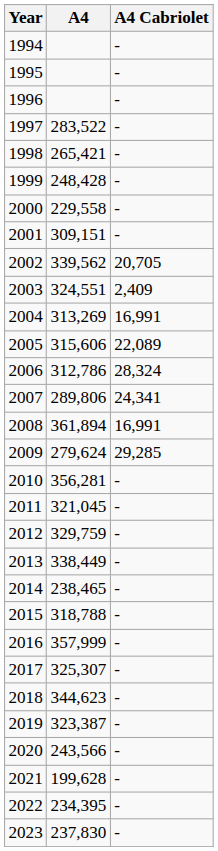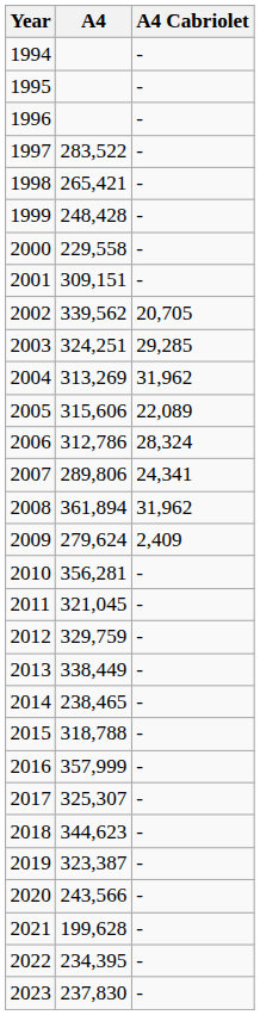 <table class="wikitable sticky-header">
 <tr>
 <th>Year</th>
 <th>A4</th>
 <th>A4 Cabriolet</th>
 </tr>
 <tr>
 <td>1994</td>
 <td></td>
 <td>-</td>
 </tr>
 <tr>
 <td>1995</td>
 <td></td>
 <td>-</td>
 </tr>
 <tr>
 <td>1996</td>
 <td></td>
 <td>-</td>
 </tr>
 <tr>
 <td>1997</td>
 <td>283,522</td>
 <td>-</td>
 </tr>
 <tr>
 <td>1998</td>
 <td>265,421</td>
 <td>-</td>
 </tr>
 <tr>
 <td>1999</td>
 <td>248,428</td>
 <td>-</td>
 </tr>
 <tr>
 <td>2000</td>
 <td>229,558</td>
 <td>-</td>
 </tr>
 <tr>
 <td>2001</td>
 <td>309,151</td>
 <td>-</td>
 </tr>
 <tr>
 <td>2002</td>
 <td>339,562</td>
 <td>20,705</td>
 </tr>
 <tr>
 <td>2003</td>
-<td>324,551</td>
-<td>2,409</td>
+<td>324,251</td>
+<td>29,285</td>
 </tr>
 <tr>
 <td>2004</td>
 <td>313,269</td>
-<td>16,991</td>
+<td>31,962</td>
 </tr>
 <tr>
 <td>2005</td>
 <td>315,606</td>
 <td>22,089</td>
 </tr>
 <tr>
 <td>2006</td>
 <td>312,786</td>
 <td>28,324</td>
 </tr>
 <tr>
 <td>2007</td>
 <td>289,806</td>
 <td>24,341</td>
 </tr>
 <tr>
 <td>2008</td>
 <td>361,894</td>
-<td>16,991</td>
+<td>31,962</td>
 </tr>
 <tr>
 <td>2009</td>
 <td>279,624</td>
-<td>29,285</td>
+<td>2,409</td>
 </tr>
 <tr>
 <td>2010</td>
 <td>356,281</td>
 <td>-</td>
 </tr>
 <tr>
 <td>2011</td>
 <td>321,045</td>
 <td>-</td>
 </tr>
 <tr>
 <td>2012</td>
 <td>329,759</td>
 <td>-</td>
 </tr>
 <tr>
 <td>2013</td>
 <td>338,449</td>
 <td>-</td>
 </tr>
 <tr>
 <td>2014</td>
 <td>238,465</td>
 <td>-</td>
 </tr>
 <tr>
 <td>2015</td>
 <td>318,788</td>
 <td>-</td>
 </tr>
 <tr>
 <td>2016</td>
 <td>357,999</td>
 <td>-</td>
 </tr>
 <tr>
 <td>2017</td>
 <td>325,307</td>
 <td>-</td>
 </tr>
 <tr>
 <td>2018</td>
 <td>344,623</td>
 <td>-</td>
 </tr>
 <tr>
 <td>2019</td>
 <td>323,387</td>
 <td>-</td>
 </tr>
 <tr>
 <td>2020</td>
 <td>243,566</td>
 <td>-</td>
 </tr>
 <tr>
 <td>2021</td>
 <td>199,628</td>
 <td>-</td>
 </tr>
 <tr>
 <td>2022</td>
 <td>234,395</td>
 <td>-</td>
 </tr>
 <tr>
 <td>2023</td>
 <td>237,830</td>
 <td>-</td>
 </tr>
 </table>
